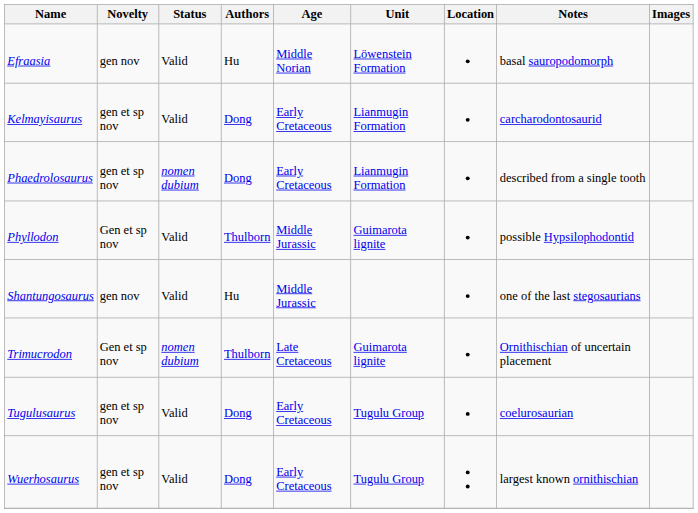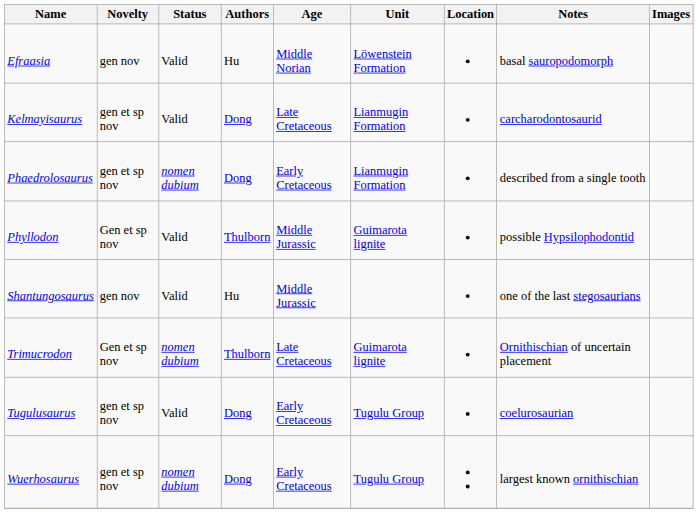 <table class="wikitable sortable" align="center" width="100%">
 <tr>
 <th>Name</th>
 <th>Novelty</th>
 <th>Status</th>
 <th>Authors</th>
 <th>Age</th>
 <th>Unit</th>
 <th>Location</th>
 <th>Notes</th>
 <th>Images</th>
 </tr>
 <tr>
 <td><br><em><a href='#'>Efraasia</a></em></td>
 <td><br>gen nov</td>
 <td><br>Valid</td>
 <td><br>Hu</td>
 <td><br><a href='#'>Middle Norian</a></td>
 <td><br><a href='#'>Löwenstein Formation</a></td>
 <td><br><ul><li></li></ul></td>
 <td><br>basal <a href='#'>sauropodomorph</a></td>
 <td></td>
 </tr>
 <tr>
 <td><br><em><a href='#'>Kelmayisaurus</a></em></td>
 <td><br>gen et sp nov</td>
 <td><br>Valid</td>
 <td><br><a href='#'>Dong</a></td>
-<td><br><a href='#'>Early Cretaceous</a></td>
+<td><br><a href='#'>Late Cretaceous</a></td>
 <td><br><a href='#'>Lianmugin Formation</a></td>
 <td><br><ul><li></li></ul></td>
 <td><br><a href='#'>carcharodontosaurid</a></td>
 <td></td>
 </tr>
 <tr>
 <td><br><em><a href='#'>Phaedrolosaurus</a></em></td>
 <td><br>gen et sp nov</td>
 <td><br><em><a href='#'>nomen dubium</a></em></td>
 <td><br><a href='#'>Dong</a></td>
 <td><br><a href='#'>Early Cretaceous</a></td>
 <td><br><a href='#'>Lianmugin Formation</a></td>
 <td><br><ul><li></li></ul></td>
 <td><br>described from a single tooth</td>
 <td></td>
 </tr>
 <tr>
 <td><br><em><a href='#'>Phyllodon</a></em></td>
 <td><br>Gen et sp nov</td>
 <td><br>Valid</td>
 <td><br><a href='#'>Thulborn</a></td>
 <td><br><a href='#'>Middle Jurassic</a></td>
 <td><br><a href='#'>Guimarota lignite</a></td>
 <td><br><ul><li></li></ul></td>
 <td><br>possible <a href='#'>Hypsilophodontid</a></td>
 <td></td>
 </tr>
 <tr>
 <td><br><em><a href='#'>Shantungosaurus</a></em></td>
 <td><br>gen nov</td>
 <td><br>Valid</td>
 <td><br>Hu</td>
 <td><br><a href='#'>Middle Jurassic</a></td>
 <td></td>
 <td><br><ul><li></li></ul></td>
 <td><br>one of the last <a href='#'>stegosaurians</a></td>
 <td><br></td>
 </tr>
 <tr>
 <td><br><em><a href='#'>Trimucrodon</a></em></td>
 <td><br>Gen et sp nov</td>
 <td><br><em><a href='#'>nomen dubium</a></em></td>
 <td><br><a href='#'>Thulborn</a></td>
 <td><br><a href='#'>Late Cretaceous</a></td>
 <td><br><a href='#'>Guimarota lignite</a></td>
 <td><br><ul><li></li></ul></td>
 <td><br><a href='#'>Ornithischian</a> of uncertain placement</td>
 <td></td>
 </tr>
 <tr>
 <td><br><em><a href='#'>Tugulusaurus</a></em></td>
 <td><br>gen et sp nov</td>
 <td><br>Valid</td>
 <td><br><a href='#'>Dong</a></td>
 <td><br><a href='#'>Early Cretaceous</a></td>
 <td><br><a href='#'>Tugulu Group</a></td>
 <td><br><ul><li></li></ul></td>
 <td><br><a href='#'>coelurosaurian</a></td>
 <td></td>
 </tr>
 <tr>
 <td><br><em><a href='#'>Wuerhosaurus</a></em></td>
 <td><br>gen et sp nov</td>
-<td><br>Valid</td>
+<td><br><em><a href='#'>nomen dubium</a></em></td>
 <td><br><a href='#'>Dong</a></td>
 <td><br><a href='#'>Early Cretaceous</a></td>
 <td><br><a href='#'>Tugulu Group</a></td>
 <td><br><ul><li></li><li></li></ul></td>
 <td><br>largest known <a href='#'>ornithischian</a></td>
 <td><br></td>
 </tr>
 <tr>
 </tr>
 </table>
